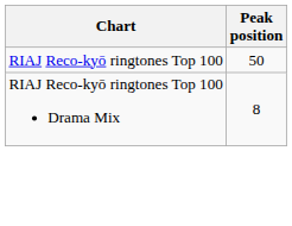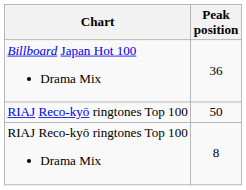 <table class="wikitable">
 <tr>
 <th>Chart</th>
 <th>Peak<br>position</th>
+</tr>
+<tr>
+<td><em><a href='#'>Billboard</a></em> <a href='#'>Japan Hot 100</a><br><ul><li>Drama Mix</li></ul></td>
+<td align="center">36</td>
 </tr>
 <tr>
 <td><a href='#'>RIAJ</a> <a href='#'>Reco-kyō</a> ringtones Top 100</td>
 <td align="center">50</td>
 </tr>
 <tr>
 <td>RIAJ Reco-kyō ringtones Top 100<br><ul><li>Drama Mix</li></ul></td>
 <td align="center">8</td>
 </tr>
 </table>
